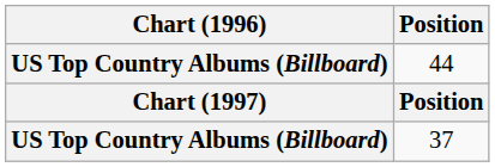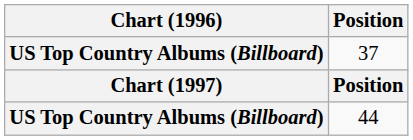 <table class="wikitable plainrowheaders" style="text-align:center">
 <tr>
 <th scope="col">Chart (1996)</th>
 <th scope="col">Position</th>
 </tr>
 <tr>
 <th scope="row">US Top Country Albums (<em>Billboard</em>)</th>
-<td>44</td>
+<td>37</td>
 </tr>
 <tr>
 <th scope="col">Chart (1997)</th>
 <th scope="col">Position</th>
 </tr>
 <tr>
 <th scope="row">US Top Country Albums (<em>Billboard</em>)</th>
-<td>37</td>
+<td>44</td>
 </tr>
 </table>
